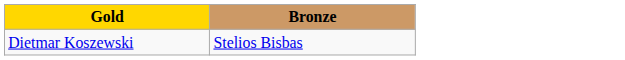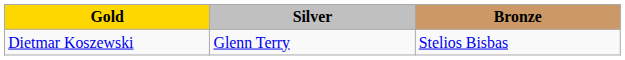 <table class="wikitable" style="text-align:left">
 <tr align="center">
 <td width=200 bgcolor=gold><strong>Gold</strong></td>
+<td width=200 bgcolor=silver><strong>Silver</strong></td>
 <td width=200 bgcolor=CC9966><strong>Bronze</strong></td>
 </tr>
 <tr>
 <td><a href='#'>Dietmar Koszewski</a><br><em></em></td>
+<td><a href='#'>Glenn Terry</a><br><em></em></td>
 <td><a href='#'>Stelios Bisbas</a><br><em></em></td>
 </tr>
 </table>
